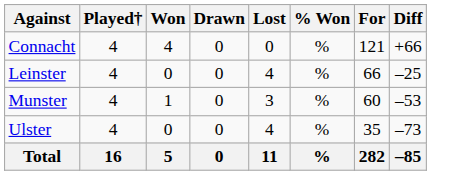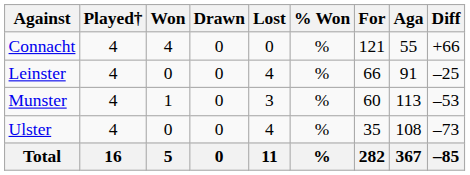 <table class = "wikitable sortable" style="text-align:center">
 <tr>
 <th>Against</th>
 <th>Played†</th>
 <th>Won</th>
 <th>Drawn</th>
 <th>Lost</th>
 <th>% Won</th>
 <th>For</th>
+<th>Aga</th>
 <th>Diff</th>
 </tr>
 <tr>
 <td style="text-align:left;"> <a href='#'>Connacht</a></td>
 <td>4</td>
 <td>4</td>
 <td>0</td>
 <td>0</td>
 <td>%</td>
 <td>121</td>
+<td>55</td>
 <td>+66</td>
 </tr>
 <tr>
 <td style="text-align:left;"> <a href='#'>Leinster</a></td>
 <td>4</td>
 <td>0</td>
 <td>0</td>
 <td>4</td>
 <td>%</td>
 <td>66</td>
+<td>91</td>
 <td>–25</td>
 </tr>
 <tr>
 <td style="text-align:left;"> <a href='#'>Munster</a></td>
 <td>4</td>
 <td>1</td>
 <td>0</td>
 <td>3</td>
 <td>%</td>
 <td>60</td>
+<td>113</td>
 <td>–53</td>
 </tr>
 <tr>
 <td style="text-align:left;"> <a href='#'>Ulster</a></td>
 <td>4</td>
 <td>0</td>
 <td>0</td>
 <td>4</td>
 <td>%</td>
 <td>35</td>
+<td>108</td>
 <td>–73</td>
 </tr>
 <tr class="sortbottom">
 <th>Total</th>
 <th>16</th>
 <th>5</th>
 <th>0</th>
 <th>11</th>
 <th>%</th>
 <th>282</th>
+<th>367</th>
 <th>–85</th>
 </tr>
 </table>
